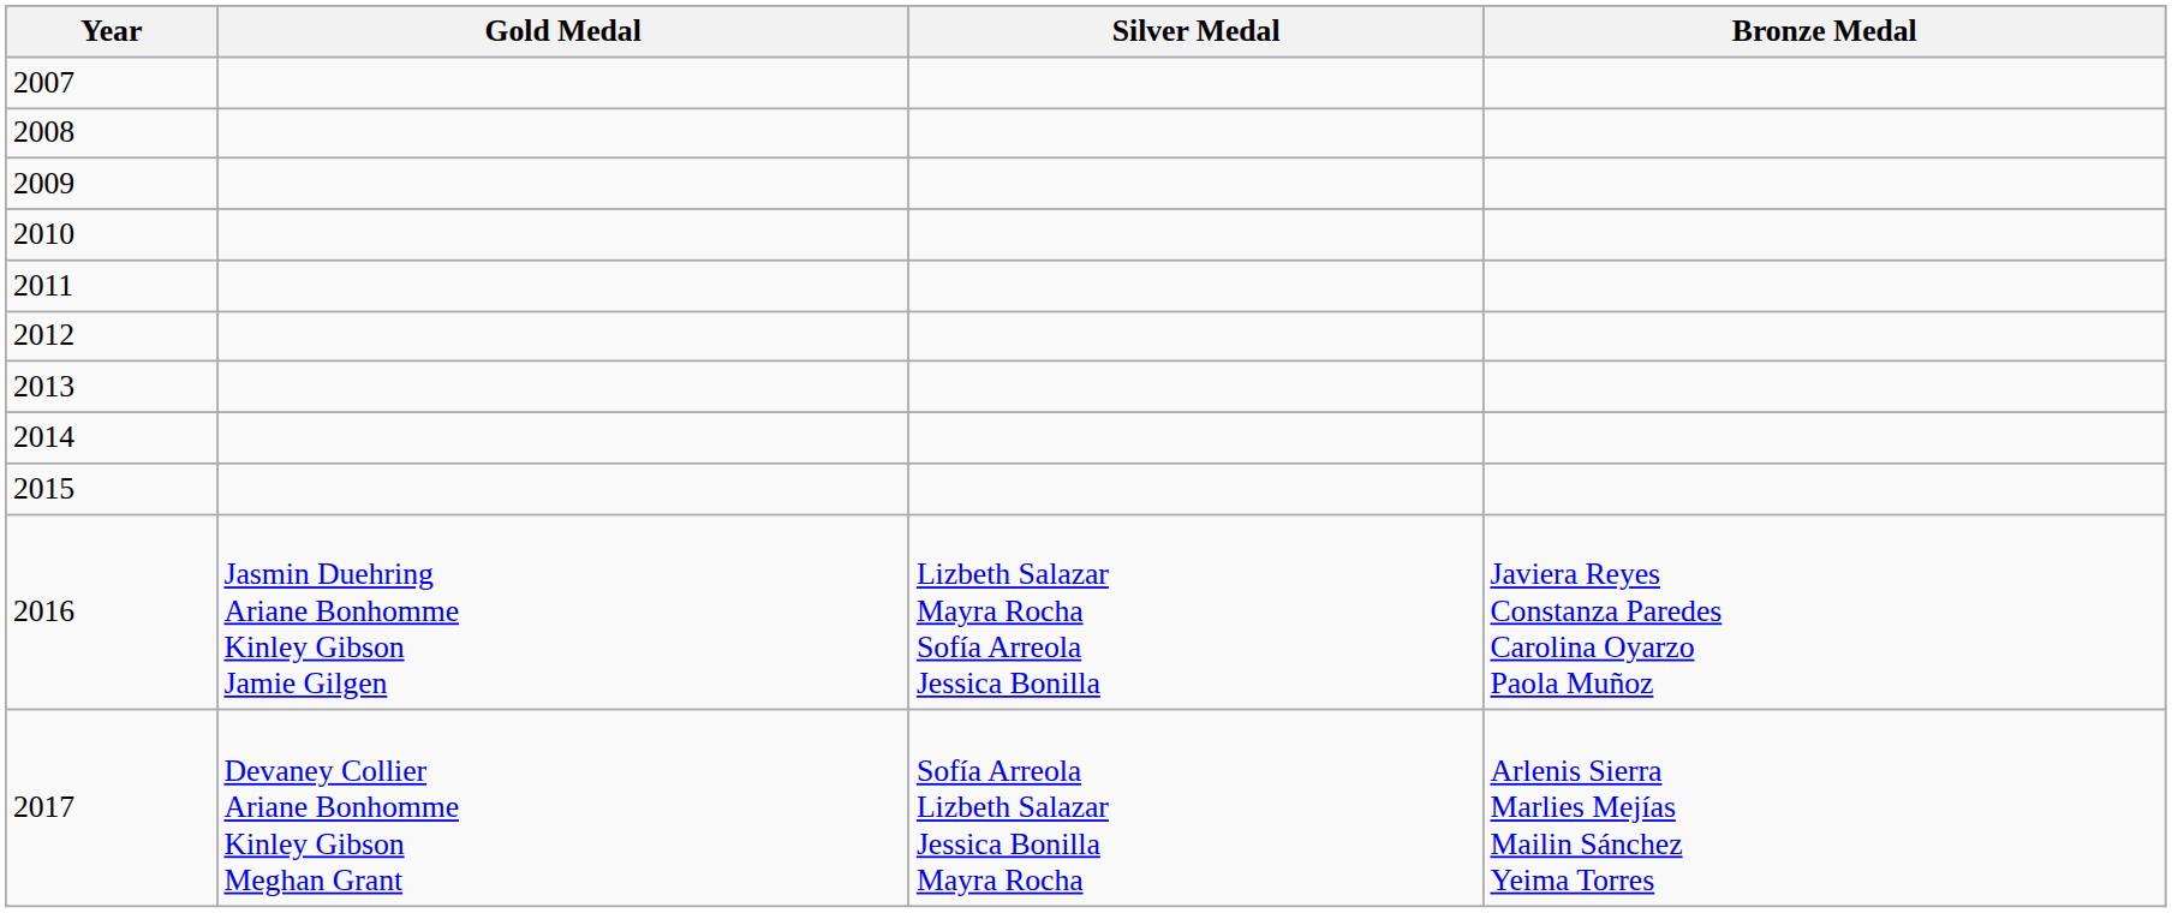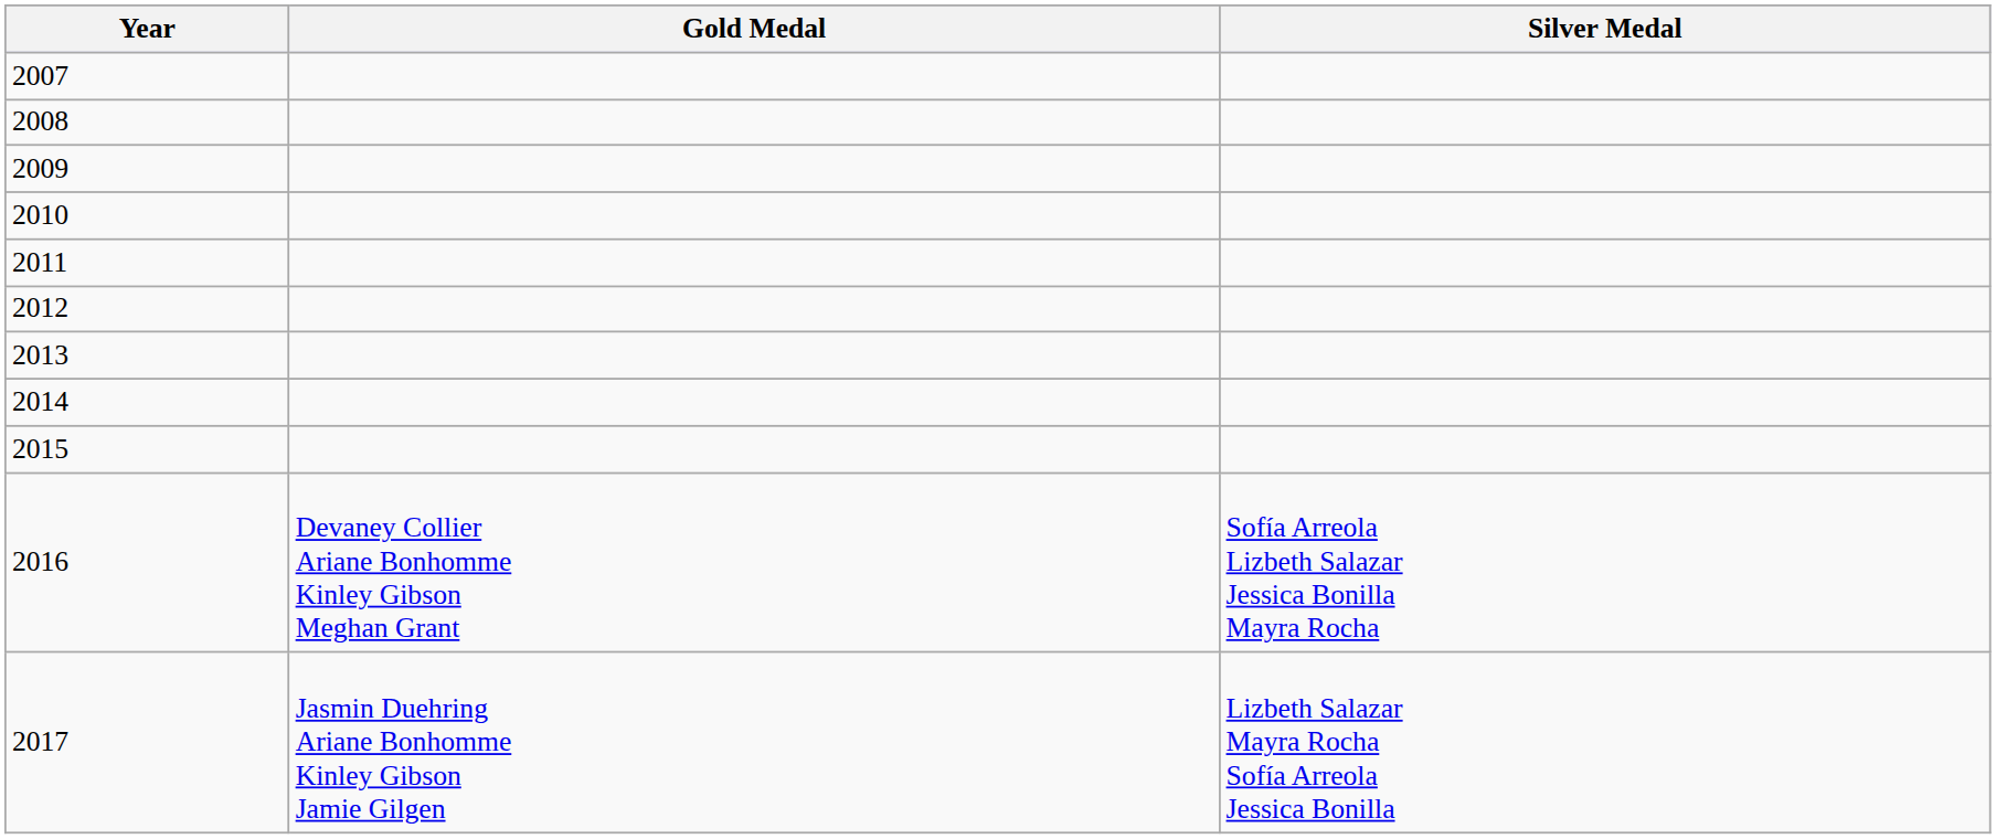 <table class="wikitable"  style="font-size:90%; width:80%;">
 <tr style="background:#ccf;">
 <th>Year</th>
 <th> <strong>Gold Medal</strong></th>
 <th> <strong>Silver Medal</strong></th>
-<th> <strong>Bronze Medal</strong></th>
 </tr>
 <tr>
 <td>2007</td>
-<td></td>
 <td></td>
 <td></td>
 </tr>
 <tr>
 <td>2008</td>
 <td></td>
 <td></td>
-<td></td>
 </tr>
 <tr>
 <td>2009</td>
-<td></td>
 <td></td>
 <td></td>
 </tr>
 <tr>
 <td>2010</td>
 <td></td>
 <td></td>
-<td></td>
 </tr>
 <tr>
 <td>2011</td>
-<td></td>
 <td></td>
 <td></td>
 </tr>
 <tr>
 <td>2012</td>
 <td></td>
 <td></td>
-<td></td>
 </tr>
 <tr>
 <td>2013</td>
-<td></td>
 <td></td>
 <td></td>
 </tr>
 <tr>
 <td>2014</td>
 <td></td>
 <td></td>
-<td></td>
 </tr>
 <tr>
 <td>2015</td>
 <td></td>
 <td></td>
-<td></td>
 </tr>
 <tr>
 <td>2016</td>
-<td><br><a href='#'>Jasmin Duehring</a><br><a href='#'>Ariane Bonhomme</a><br><a href='#'>Kinley Gibson</a><br><a href='#'>Jamie Gilgen</a></td>
-<td><br><a href='#'>Lizbeth Salazar</a><br><a href='#'>Mayra Rocha</a><br><a href='#'>Sofía Arreola</a><br><a href='#'>Jessica Bonilla</a></td>
-<td><br><a href='#'>Javiera Reyes</a><br><a href='#'>Constanza Paredes</a><br><a href='#'>Carolina Oyarzo</a><br><a href='#'>Paola Muñoz</a></td>
+<td><br><a href='#'>Devaney Collier</a><br><a href='#'>Ariane Bonhomme</a><br><a href='#'>Kinley Gibson</a><br><a href='#'>Meghan Grant</a></td>
+<td><br><a href='#'>Sofía Arreola</a><br><a href='#'>Lizbeth Salazar</a><br><a href='#'>Jessica Bonilla</a><br><a href='#'>Mayra Rocha</a></td>
 </tr>
 <tr>
 <td>2017</td>
-<td><br><a href='#'>Devaney Collier</a><br><a href='#'>Ariane Bonhomme</a><br><a href='#'>Kinley Gibson</a><br><a href='#'>Meghan Grant</a></td>
-<td><br><a href='#'>Sofía Arreola</a><br><a href='#'>Lizbeth Salazar</a><br><a href='#'>Jessica Bonilla</a><br><a href='#'>Mayra Rocha</a></td>
-<td><br><a href='#'>Arlenis Sierra</a><br><a href='#'>Marlies Mejías</a><br><a href='#'>Mailin Sánchez</a><br><a href='#'>Yeima Torres</a></td>
+<td><br><a href='#'>Jasmin Duehring</a><br><a href='#'>Ariane Bonhomme</a><br><a href='#'>Kinley Gibson</a><br><a href='#'>Jamie Gilgen</a></td>
+<td><br><a href='#'>Lizbeth Salazar</a><br><a href='#'>Mayra Rocha</a><br><a href='#'>Sofía Arreola</a><br><a href='#'>Jessica Bonilla</a></td>
 </tr>
 </table>
